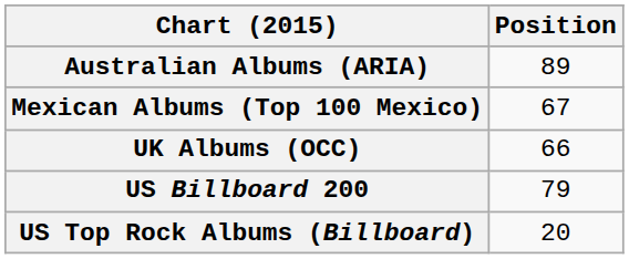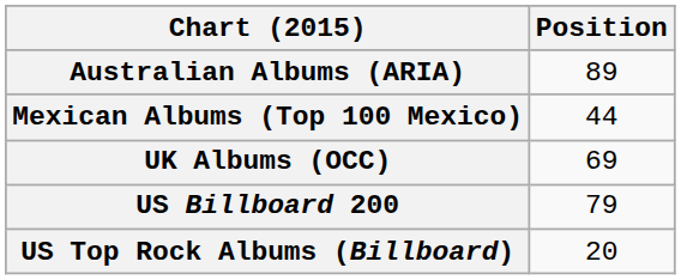 <table class="wikitable plainrowheaders sortable" style="text-align:center">
 <tr>
 <th scope="col">Chart (2015)</th>
 <th scope="col">Position</th>
 </tr>
 <tr>
 <th scope="row">Australian Albums (ARIA)</th>
 <td>89</td>
 </tr>
 <tr>
 <th scope="row">Mexican Albums (Top 100 Mexico)</th>
-<td>67</td>
+<td>44</td>
 </tr>
 <tr>
 <th scope="row">UK Albums (OCC)</th>
-<td>66</td>
+<td>69</td>
 </tr>
 <tr>
 <th scope="row">US <em>Billboard</em> 200</th>
 <td>79</td>
 </tr>
 <tr>
 <th scope="row">US Top Rock Albums (<em>Billboard</em>)</th>
 <td>20</td>
 </tr>
 </table>
